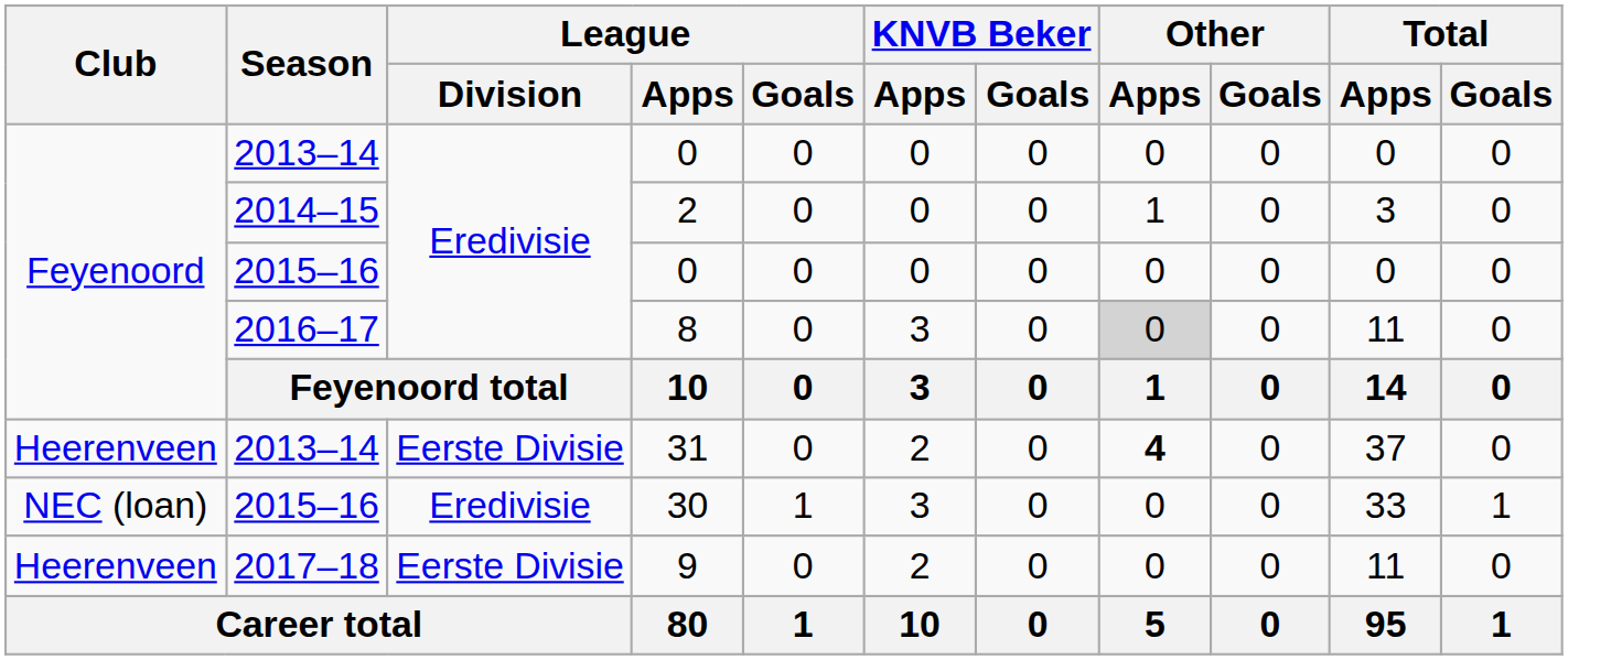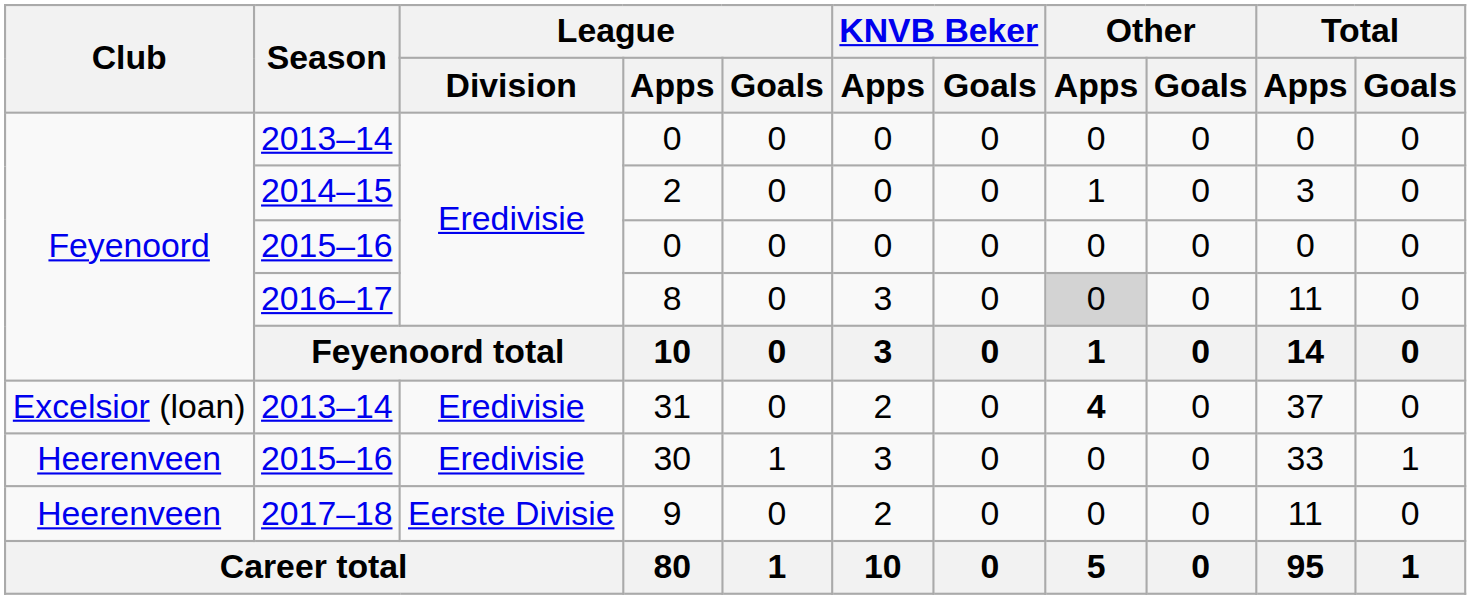 <table class="wikitable" style="text-align:center">
 <tr>
 <th rowspan="2">Club</th>
 <th rowspan="2">Season</th>
 <th colspan="3">League</th>
 <th colspan="2"><a href='#'>KNVB Beker</a></th>
 <th colspan="2">Other</th>
 <th colspan="2">Total</th>
 </tr>
 <tr>
 <th>Division</th>
 <th>Apps</th>
 <th>Goals</th>
 <th>Apps</th>
 <th>Goals</th>
 <th>Apps</th>
 <th>Goals</th>
 <th>Apps</th>
 <th>Goals</th>
 </tr>
 <tr>
 <td rowspan="5"><a href='#'>Feyenoord</a></td>
 <td><a href='#'>2013–14</a></td>
 <td rowspan="4"><a href='#'>Eredivisie</a></td>
 <td>0</td>
 <td>0</td>
 <td>0</td>
 <td>0</td>
 <td>0</td>
 <td>0</td>
 <td>0</td>
 <td>0</td>
 </tr>
 <tr>
 <td><a href='#'>2014–15</a></td>
 <td>2</td>
 <td>0</td>
 <td>0</td>
 <td>0</td>
 <td>1</td>
 <td>0</td>
 <td>3</td>
 <td>0</td>
 </tr>
 <tr>
 <td><a href='#'>2015–16</a></td>
 <td>0</td>
 <td>0</td>
 <td>0</td>
 <td>0</td>
 <td>0</td>
 <td>0</td>
 <td>0</td>
 <td>0</td>
 </tr>
 <tr>
 <td><a href='#'>2016–17</a></td>
 <td>8</td>
 <td>0</td>
 <td>3</td>
 <td>0</td>
 <td style="background: lightgrey;">0</td>
 <td>0</td>
 <td>11</td>
 <td>0</td>
 </tr>
 <tr>
 <th colspan="2">Feyenoord total</th>
 <th>10</th>
 <th>0</th>
 <th>3</th>
 <th>0</th>
 <th>1</th>
 <th>0</th>
 <th>14</th>
 <th>0</th>
 </tr>
 <tr>
-<td><a href='#'>Heerenveen</a></td>
+<td><a href='#'>Excelsior</a> (loan)</td>
 <td><a href='#'>2013–14</a></td>
-<td><a href='#'>Eerste Divisie</a></td>
+<td><a href='#'>Eredivisie</a></td>
 <td>31</td>
 <td>0</td>
 <td>2</td>
 <td>0</td>
 <td><strong>4</strong></td>
 <td>0</td>
 <td>37</td>
 <td>0</td>
 </tr>
 <tr>
-<td><a href='#'>NEC</a> (loan)</td>
+<td><a href='#'>Heerenveen</a></td>
 <td><a href='#'>2015–16</a></td>
 <td><a href='#'>Eredivisie</a></td>
 <td>30</td>
 <td>1</td>
 <td>3</td>
 <td>0</td>
 <td>0</td>
 <td>0</td>
 <td>33</td>
 <td>1</td>
 </tr>
 <tr>
 <td><a href='#'>Heerenveen</a></td>
 <td><a href='#'>2017–18</a></td>
 <td><a href='#'>Eerste Divisie</a></td>
 <td>9</td>
 <td>0</td>
 <td>2</td>
 <td>0</td>
 <td>0</td>
 <td>0</td>
 <td>11</td>
 <td>0</td>
 </tr>
 <tr>
 <th colspan="3">Career total</th>
 <th>80</th>
 <th>1</th>
 <th>10</th>
 <th>0</th>
 <th>5</th>
 <th>0</th>
 <th>95</th>
 <th>1</th>
 </tr>
 </table>
